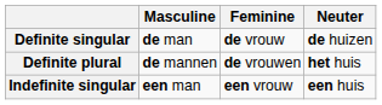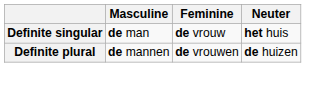 <table class="wikitable">
 <tr>
 <th></th>
 <th>Masculine</th>
 <th>Feminine</th>
 <th>Neuter</th>
 </tr>
 <tr>
 <th>Definite singular</th>
 <td><strong>de</strong> man</td>
 <td><strong>de</strong> vrouw</td>
-<td><strong>de</strong> huizen</td>
+<td><strong>het</strong> huis</td>
 </tr>
 <tr>
 <th>Definite plural</th>
 <td><strong>de</strong> mannen</td>
 <td><strong>de</strong> vrouwen</td>
-<td><strong>het</strong> huis</td>
-</tr>
-<tr>
-<th>Indefinite singular</th>
-<td><strong>een</strong> man</td>
-<td><strong>een</strong> vrouw</td>
-<td><strong>een</strong> huis</td>
+<td><strong>de</strong> huizen</td>
 </tr>
 </table>
